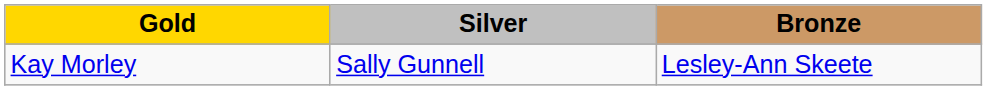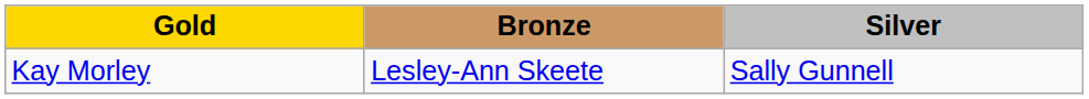 <table class="wikitable" style="text-align:left">
 <tr align="center">
 <td width=200 bgcolor=gold><strong>Gold</strong></td>
+<td width=200 bgcolor=CC9966><strong>Bronze</strong></td>
 <td width=200 bgcolor=silver><strong>Silver</strong></td>
-<td width=200 bgcolor=CC9966><strong>Bronze</strong></td>
 </tr>
 <tr>
 <td><a href='#'>Kay Morley</a><br><em></em></td>
+<td><a href='#'>Lesley-Ann Skeete</a><br><em></em></td>
 <td><a href='#'>Sally Gunnell</a><br><em></em></td>
-<td><a href='#'>Lesley-Ann Skeete</a><br><em></em></td>
 </tr>
 </table>
